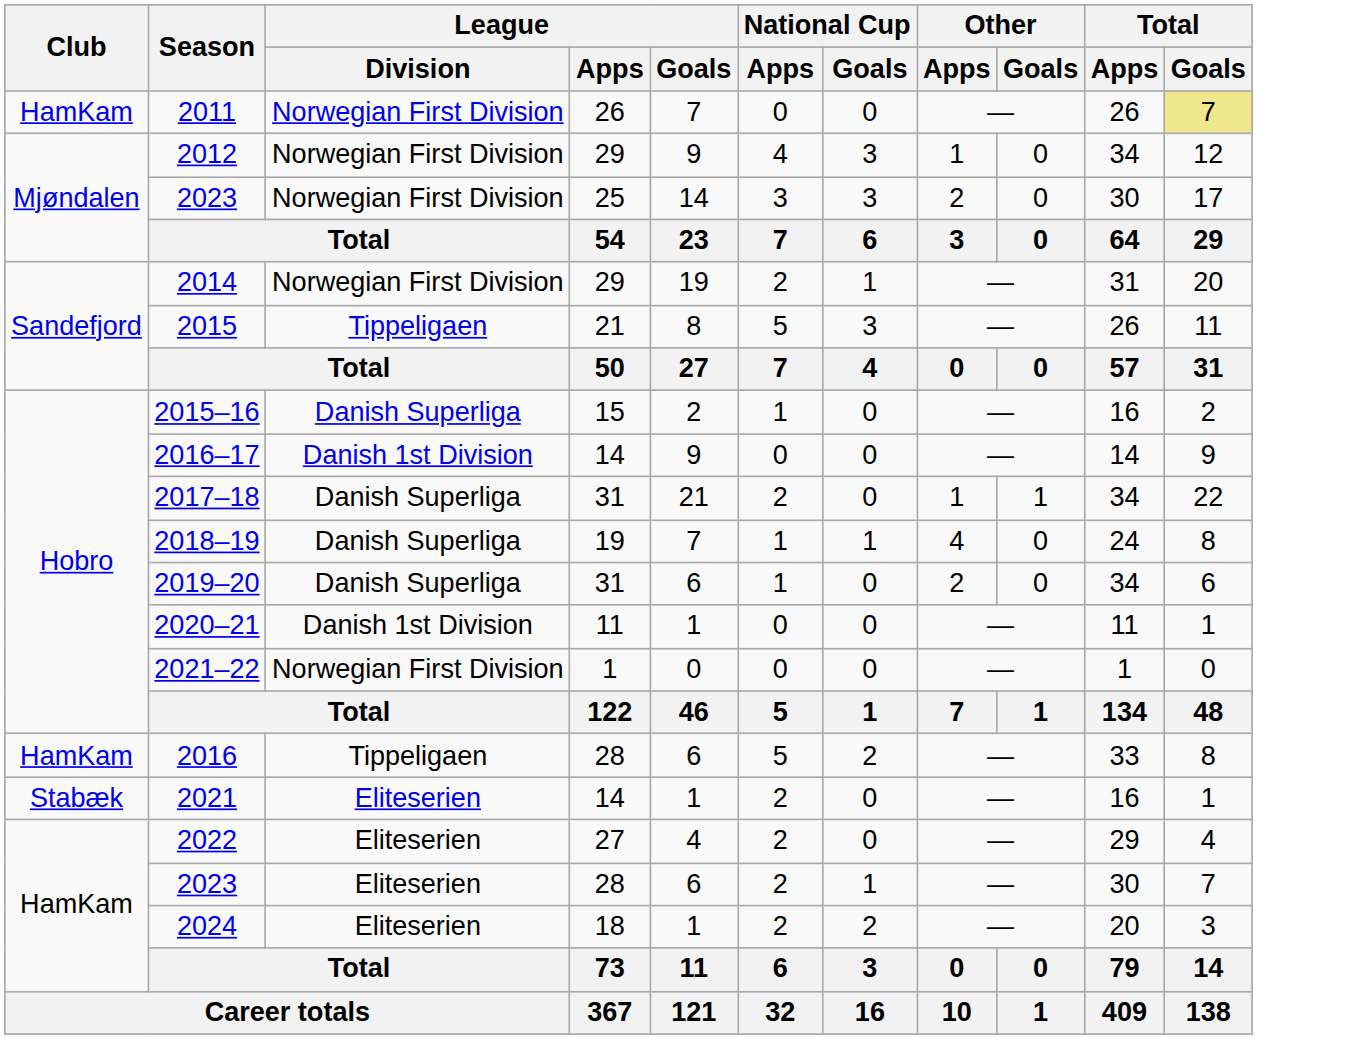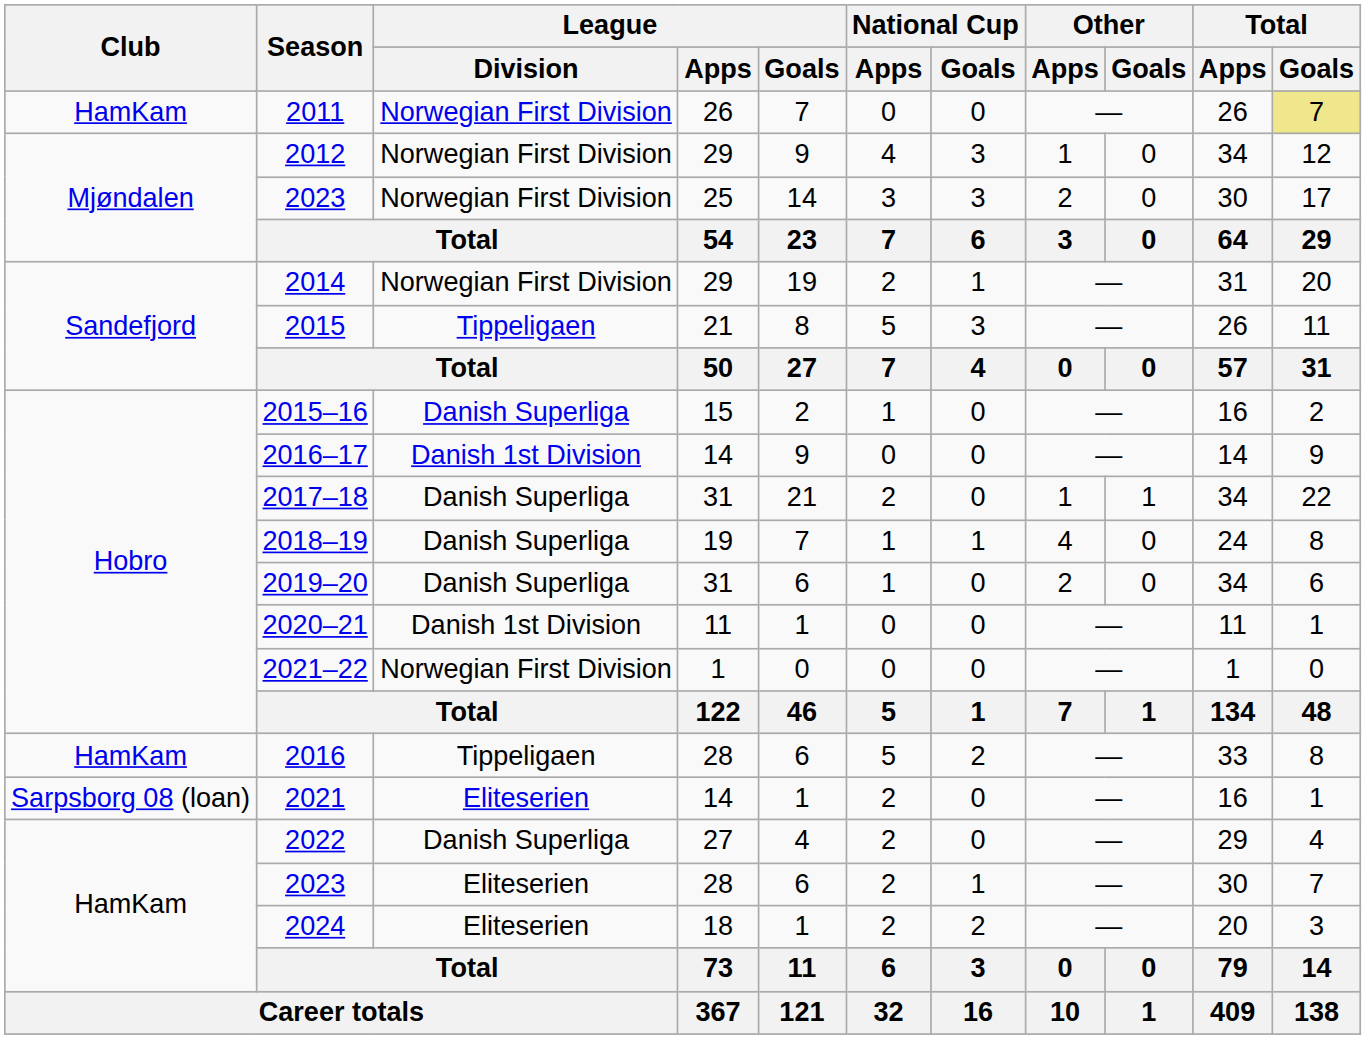 <table class="wikitable" style="text-align:center">
 <tr>
 <th rowspan="2">Club</th>
 <th rowspan="2">Season</th>
 <th colspan="3">League</th>
 <th colspan="2">National Cup</th>
 <th colspan="2">Other</th>
 <th colspan="2">Total</th>
 </tr>
 <tr>
 <th>Division</th>
 <th>Apps</th>
 <th>Goals</th>
 <th>Apps</th>
 <th>Goals</th>
 <th>Apps</th>
 <th>Goals</th>
 <th>Apps</th>
 <th>Goals</th>
 </tr>
 <tr>
 <td><a href='#'>HamKam</a></td>
 <td><a href='#'>2011</a></td>
 <td><a href='#'>Norwegian First Division</a></td>
 <td>26</td>
 <td>7</td>
 <td>0</td>
 <td>0</td>
 <td colspan="2">—</td>
 <td>26</td>
 <td style="background: khaki;">7</td>
 </tr>
 <tr>
 <td rowspan="3"><a href='#'>Mjøndalen</a></td>
 <td><a href='#'>2012</a></td>
 <td>Norwegian First Division</td>
 <td>29</td>
 <td>9</td>
 <td>4</td>
 <td>3</td>
 <td>1</td>
 <td>0</td>
 <td>34</td>
 <td>12</td>
 </tr>
 <tr>
 <td><a href='#'>2023</a></td>
 <td>Norwegian First Division</td>
 <td>25</td>
 <td>14</td>
 <td>3</td>
 <td>3</td>
 <td>2</td>
 <td>0</td>
 <td>30</td>
 <td>17</td>
 </tr>
 <tr>
 <th colspan="2">Total</th>
 <th>54</th>
 <th>23</th>
 <th>7</th>
 <th>6</th>
 <th>3</th>
 <th>0</th>
 <th>64</th>
 <th>29</th>
 </tr>
 <tr>
 <td rowspan="3"><a href='#'>Sandefjord</a></td>
 <td><a href='#'>2014</a></td>
 <td>Norwegian First Division</td>
 <td>29</td>
 <td>19</td>
 <td>2</td>
 <td>1</td>
 <td colspan="2">—</td>
 <td>31</td>
 <td>20</td>
 </tr>
 <tr>
 <td><a href='#'>2015</a></td>
 <td><a href='#'>Tippeligaen</a></td>
 <td>21</td>
 <td>8</td>
 <td>5</td>
 <td>3</td>
 <td colspan="2">—</td>
 <td>26</td>
 <td>11</td>
 </tr>
 <tr>
 <th colspan="2">Total</th>
 <th>50</th>
 <th>27</th>
 <th>7</th>
 <th>4</th>
 <th>0</th>
 <th>0</th>
 <th>57</th>
 <th>31</th>
 </tr>
 <tr>
 <td rowspan="8"><a href='#'>Hobro</a></td>
 <td><a href='#'>2015–16</a></td>
 <td><a href='#'>Danish Superliga</a></td>
 <td>15</td>
 <td>2</td>
 <td>1</td>
 <td>0</td>
 <td colspan="2">—</td>
 <td>16</td>
 <td>2</td>
 </tr>
 <tr>
 <td><a href='#'>2016–17</a></td>
 <td><a href='#'>Danish 1st Division</a></td>
 <td>14</td>
 <td>9</td>
 <td>0</td>
 <td>0</td>
 <td colspan="2">—</td>
 <td>14</td>
 <td>9</td>
 </tr>
 <tr>
 <td><a href='#'>2017–18</a></td>
 <td>Danish Superliga</td>
 <td>31</td>
 <td>21</td>
 <td>2</td>
 <td>0</td>
 <td>1</td>
 <td>1</td>
 <td>34</td>
 <td>22</td>
 </tr>
 <tr>
 <td><a href='#'>2018–19</a></td>
 <td>Danish Superliga</td>
 <td>19</td>
 <td>7</td>
 <td>1</td>
 <td>1</td>
 <td>4</td>
 <td>0</td>
 <td>24</td>
 <td>8</td>
 </tr>
 <tr>
 <td><a href='#'>2019–20</a></td>
 <td>Danish Superliga</td>
 <td>31</td>
 <td>6</td>
 <td>1</td>
 <td>0</td>
 <td>2</td>
 <td>0</td>
 <td>34</td>
 <td>6</td>
 </tr>
 <tr>
 <td><a href='#'>2020–21</a></td>
 <td>Danish 1st Division</td>
 <td>11</td>
 <td>1</td>
 <td>0</td>
 <td>0</td>
 <td colspan="2">—</td>
 <td>11</td>
 <td>1</td>
 </tr>
 <tr>
 <td><a href='#'>2021–22</a></td>
 <td>Norwegian First Division</td>
 <td>1</td>
 <td>0</td>
 <td>0</td>
 <td>0</td>
 <td colspan="2">—</td>
 <td>1</td>
 <td>0</td>
 </tr>
 <tr>
 <th colspan="2">Total</th>
 <th>122</th>
 <th>46</th>
 <th>5</th>
 <th>1</th>
 <th>7</th>
 <th>1</th>
 <th>134</th>
 <th>48</th>
 </tr>
 <tr>
 <td><a href='#'>HamKam</a></td>
 <td><a href='#'>2016</a></td>
 <td>Tippeligaen</td>
 <td>28</td>
 <td>6</td>
 <td>5</td>
 <td>2</td>
 <td colspan="2">—</td>
 <td>33</td>
 <td>8</td>
 </tr>
 <tr>
-<td><a href='#'>Stabæk</a></td>
+<td><a href='#'>Sarpsborg 08</a> (loan)</td>
 <td><a href='#'>2021</a></td>
 <td><a href='#'>Eliteserien</a></td>
 <td>14</td>
 <td>1</td>
 <td>2</td>
 <td>0</td>
 <td colspan="2">—</td>
 <td>16</td>
 <td>1</td>
 </tr>
 <tr>
 <td rowspan="4">HamKam</td>
 <td><a href='#'>2022</a></td>
-<td>Eliteserien</td>
+<td>Danish Superliga</td>
 <td>27</td>
 <td>4</td>
 <td>2</td>
 <td>0</td>
 <td colspan="2">—</td>
 <td>29</td>
 <td>4</td>
 </tr>
 <tr>
 <td><a href='#'>2023</a></td>
 <td>Eliteserien</td>
 <td>28</td>
 <td>6</td>
 <td>2</td>
 <td>1</td>
 <td colspan="2">—</td>
 <td>30</td>
 <td>7</td>
 </tr>
 <tr>
 <td><a href='#'>2024</a></td>
 <td>Eliteserien</td>
 <td>18</td>
 <td>1</td>
 <td>2</td>
 <td>2</td>
 <td colspan="2">—</td>
 <td>20</td>
 <td>3</td>
 </tr>
 <tr>
 <th colspan="2">Total</th>
 <th>73</th>
 <th>11</th>
 <th>6</th>
 <th>3</th>
 <th>0</th>
 <th>0</th>
 <th>79</th>
 <th>14</th>
 </tr>
 <tr>
 <th colspan="3">Career totals</th>
 <th>367</th>
 <th>121</th>
 <th>32</th>
 <th>16</th>
 <th>10</th>
 <th>1</th>
 <th>409</th>
 <th>138</th>
 </tr>
 </table>
